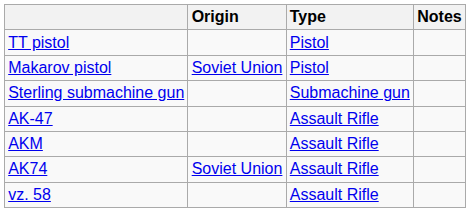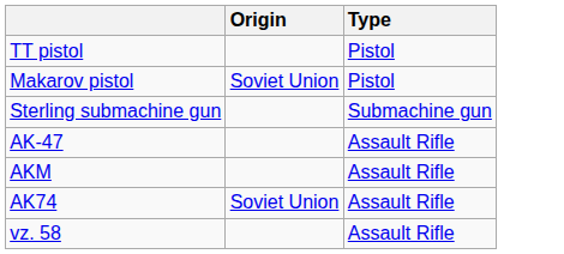 <table class="wikitable">
 <tr>
 <th style="text-align: left;"></th>
 <th style="text-align: left;">Origin</th>
 <th style="text-align: left;">Type</th>
-<th style="text-align: left;">Notes</th>
 </tr>
 <tr>
 <td><a href='#'>TT pistol</a></td>
 <td></td>
 <td><a href='#'>Pistol</a></td>
-<td></td>
 </tr>
 <tr>
 <td><a href='#'>Makarov pistol</a></td>
 <td> <a href='#'>Soviet Union</a></td>
 <td><a href='#'>Pistol</a></td>
-<td></td>
 </tr>
 <tr>
 <td><a href='#'>Sterling submachine gun</a></td>
 <td></td>
 <td><a href='#'>Submachine gun</a></td>
-<td></td>
 </tr>
 <tr>
 <td><a href='#'>AK-47</a></td>
 <td></td>
 <td><a href='#'>Assault Rifle</a></td>
-<td></td>
 </tr>
 <tr>
 <td><a href='#'>AKM</a></td>
 <td></td>
 <td><a href='#'>Assault Rifle</a></td>
-<td></td>
 </tr>
 <tr>
 <td><a href='#'>AK74</a></td>
 <td><a href='#'>Soviet Union</a></td>
 <td><a href='#'>Assault Rifle</a></td>
-<td></td>
 </tr>
 <tr>
 <td><a href='#'>vz. 58</a></td>
 <td></td>
 <td><a href='#'>Assault Rifle</a></td>
-<td></td>
 </tr>
 </table>
